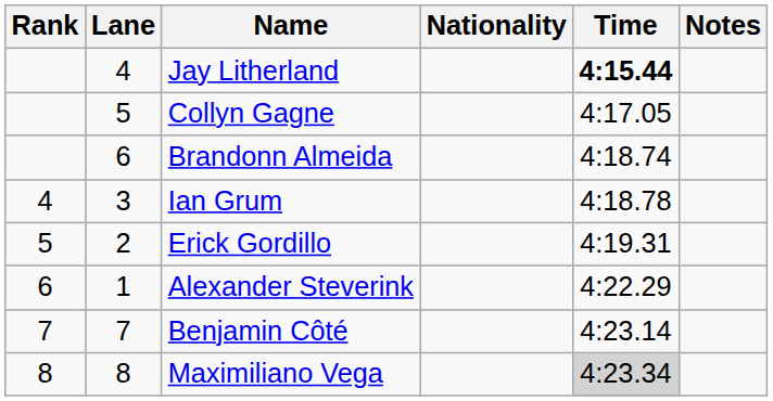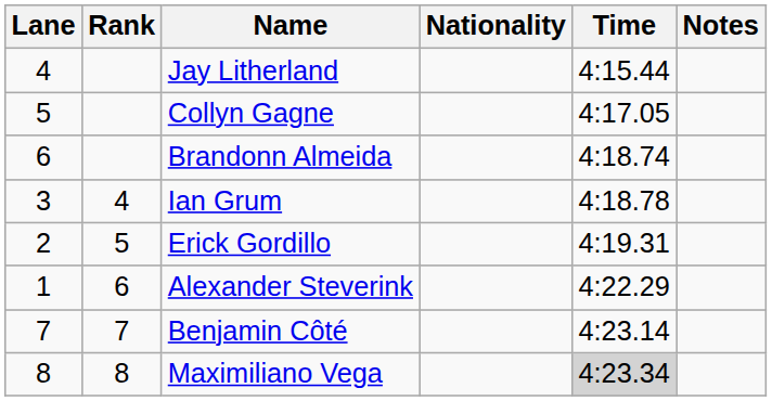 <table class="wikitable sortable" style="text-align:center">
 <tr>
+<th>Lane</th>
 <th>Rank</th>
-<th>Lane</th>
 <th>Name</th>
 <th>Nationality</th>
 <th>Time</th>
 <th>Notes</th>
 </tr>
 <tr>
+<td>4</td>
 <td></td>
-<td>4</td>
 <td align="left"><a href='#'>Jay Litherland</a></td>
 <td align="left"></td>
-<td><strong>4:15.44</strong></td>
+<td>4:15.44</td>
 <td></td>
 </tr>
 <tr>
+<td>5</td>
 <td></td>
-<td>5</td>
 <td align="left"><a href='#'>Collyn Gagne</a></td>
 <td align="left"></td>
 <td>4:17.05</td>
 <td></td>
 </tr>
 <tr>
+<td>6</td>
 <td></td>
-<td>6</td>
 <td align="left"><a href='#'>Brandonn Almeida</a></td>
 <td align="left"></td>
 <td>4:18.74</td>
 <td></td>
 </tr>
 <tr>
+<td>3</td>
 <td>4</td>
-<td>3</td>
 <td align="left"><a href='#'>Ian Grum</a></td>
 <td align="left"></td>
 <td>4:18.78</td>
 <td></td>
 </tr>
 <tr>
+<td>2</td>
 <td>5</td>
-<td>2</td>
 <td align="left"><a href='#'>Erick Gordillo</a></td>
 <td align="left"></td>
 <td>4:19.31</td>
 <td></td>
 </tr>
 <tr>
+<td>1</td>
 <td>6</td>
-<td>1</td>
 <td align="left"><a href='#'>Alexander Steverink</a></td>
 <td align="left"></td>
 <td>4:22.29</td>
 <td></td>
 </tr>
 <tr>
 <td>7</td>
 <td>7</td>
 <td align="left"><a href='#'>Benjamin Côté</a></td>
 <td align="left"></td>
 <td>4:23.14</td>
 <td></td>
 </tr>
 <tr>
 <td>8</td>
 <td>8</td>
 <td align="left"><a href='#'>Maximiliano Vega</a></td>
 <td align="left"></td>
 <td style="background: lightgrey;">4:23.34</td>
 <td></td>
 </tr>
 </table>
